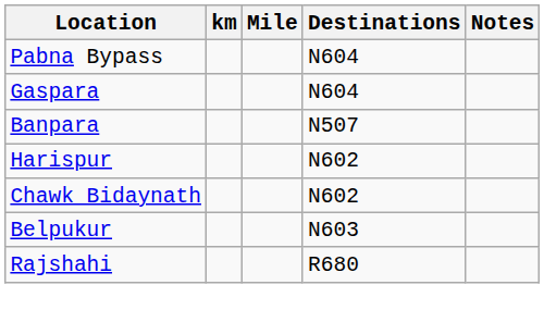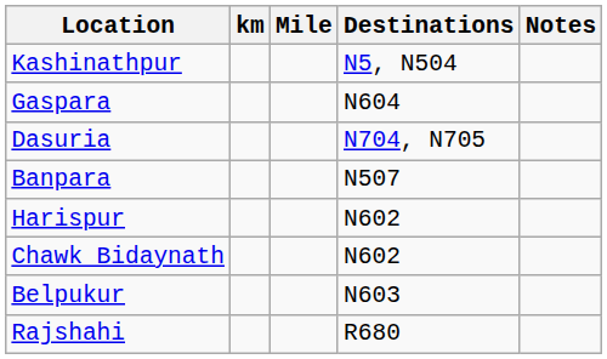 <table class=wikitable>
 <tr>
 <th scope=col>Location</th>
 <th scope=col>km</th>
 <th scope=col>Mile</th>
 <th scope=col>Destinations</th>
 <th scope=col>Notes</th>
 </tr>
 <tr>
-<td><a href='#'>Pabna</a> Bypass</td>
+<td><a href='#'>Kashinathpur</a></td>
 <td></td>
 <td></td>
-<td>N604</td>
+<td><a href='#'>N5</a>, N504</td>
 <td></td>
 </tr>
 <tr>
 <td><a href='#'>Gaspara</a></td>
 <td></td>
 <td></td>
 <td>N604</td>
+<td></td>
+</tr>
+<tr>
+<td><a href='#'>Dasuria</a></td>
+<td></td>
+<td></td>
+<td><a href='#'>N704</a>, N705</td>
 <td></td>
 </tr>
 <tr>
 <td><a href='#'>Banpara</a></td>
 <td></td>
 <td></td>
 <td>N507</td>
 <td></td>
 </tr>
 <tr>
 <td><a href='#'>Harispur</a></td>
 <td></td>
 <td></td>
 <td>N602</td>
 <td></td>
 </tr>
 <tr>
 <td><a href='#'>Chawk Bidaynath</a></td>
 <td></td>
 <td></td>
 <td>N602</td>
 <td></td>
 </tr>
 <tr>
 <td><a href='#'>Belpukur</a></td>
 <td></td>
 <td></td>
 <td>N603</td>
 <td></td>
 </tr>
 <tr>
 <td><a href='#'>Rajshahi</a></td>
 <td></td>
 <td></td>
 <td>R680</td>
 <td></td>
 </tr>
 </table>
